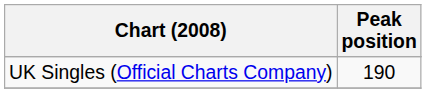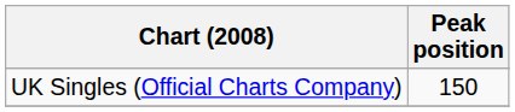 <table class="wikitable sortable">
 <tr>
 <th align="left">Chart (2008)</th>
 <th align="left">Peak<br> position</th>
 </tr>
 <tr>
 </tr>
 <tr>
 <td align="left">UK Singles (<a href='#'>Official Charts Company</a>)</td>
-<td align="center">190</td>
+<td align="center">150</td>
 </tr>
 <tr>
 </tr>
 </table>
